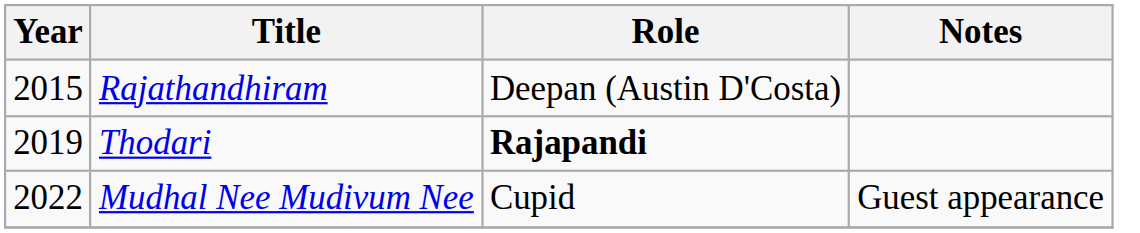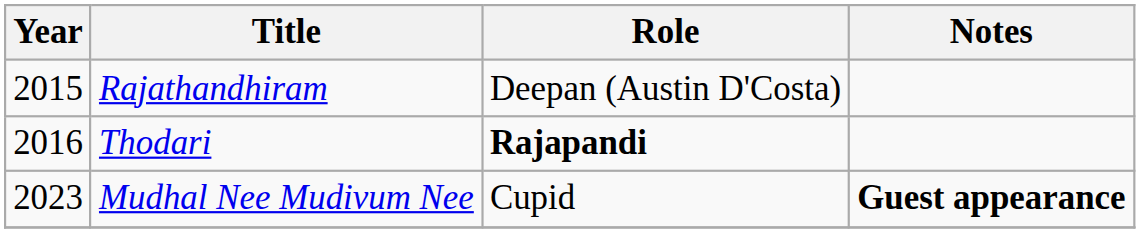 <table class="wikitable sortable">
 <tr>
 <th>Year</th>
 <th>Title</th>
 <th>Role</th>
 <th>Notes</th>
 </tr>
 <tr>
 <td>2015</td>
 <td><em><a href='#'>Rajathandhiram</a></em></td>
 <td>Deepan (Austin D'Costa)</td>
 <td></td>
 </tr>
 <tr>
-<td>2019</td>
+<td>2016</td>
 <td><em><a href='#'>Thodari</a></em></td>
 <td><strong>Rajapandi</strong></td>
 <td></td>
 </tr>
 <tr>
-<td>2022</td>
+<td>2023</td>
 <td><em><a href='#'>Mudhal Nee Mudivum Nee</a></em></td>
 <td>Cupid</td>
-<td>Guest appearance</td>
+<td><strong>Guest appearance</strong></td>
 </tr>
 <tr>
 </tr>
 </table>
